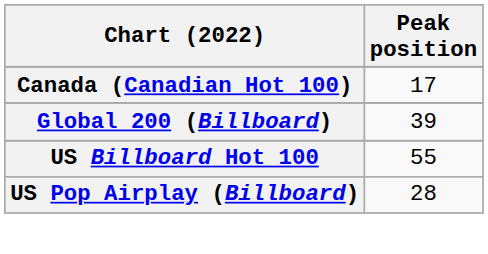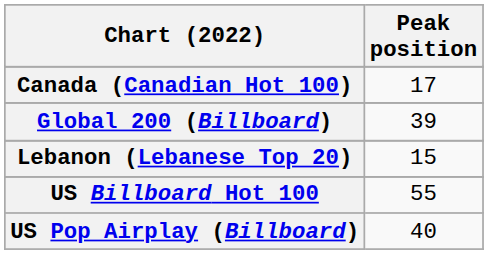 <table class="wikitable sortable plainrowheaders" style="text-align:center">
 <tr>
 <th scope="col">Chart (2022)</th>
 <th scope="col">Peak<br>position</th>
 </tr>
 <tr>
 </tr>
 <tr>
 <th scope="row">Canada (<a href='#'>Canadian Hot 100</a>)</th>
 <td>17</td>
 </tr>
 <tr>
 </tr>
 <tr>
 <th scope="row"><a href='#'>Global 200</a> (<em><a href='#'>Billboard</a></em>)</th>
 <td>39</td>
 </tr>
 <tr>
+</tr>
+<tr>
+<th scope="row">Lebanon (<a href='#'>Lebanese Top 20</a>)</th>
+<td>15</td>
 </tr>
 <tr>
 </tr>
 <tr>
 </tr>
 <tr>
 </tr>
 <tr>
 </tr>
 <tr>
 </tr>
 <tr>
 </tr>
 <tr>
 </tr>
 <tr>
 <th scope="row">US <a href='#'><em>Billboard</em> Hot 100</a></th>
 <td>55</td>
 </tr>
 <tr>
 <th scope="row">US <a href='#'>Pop Airplay</a> (<em><a href='#'>Billboard</a></em>)</th>
-<td>28</td>
+<td>40</td>
 </tr>
 </table>
